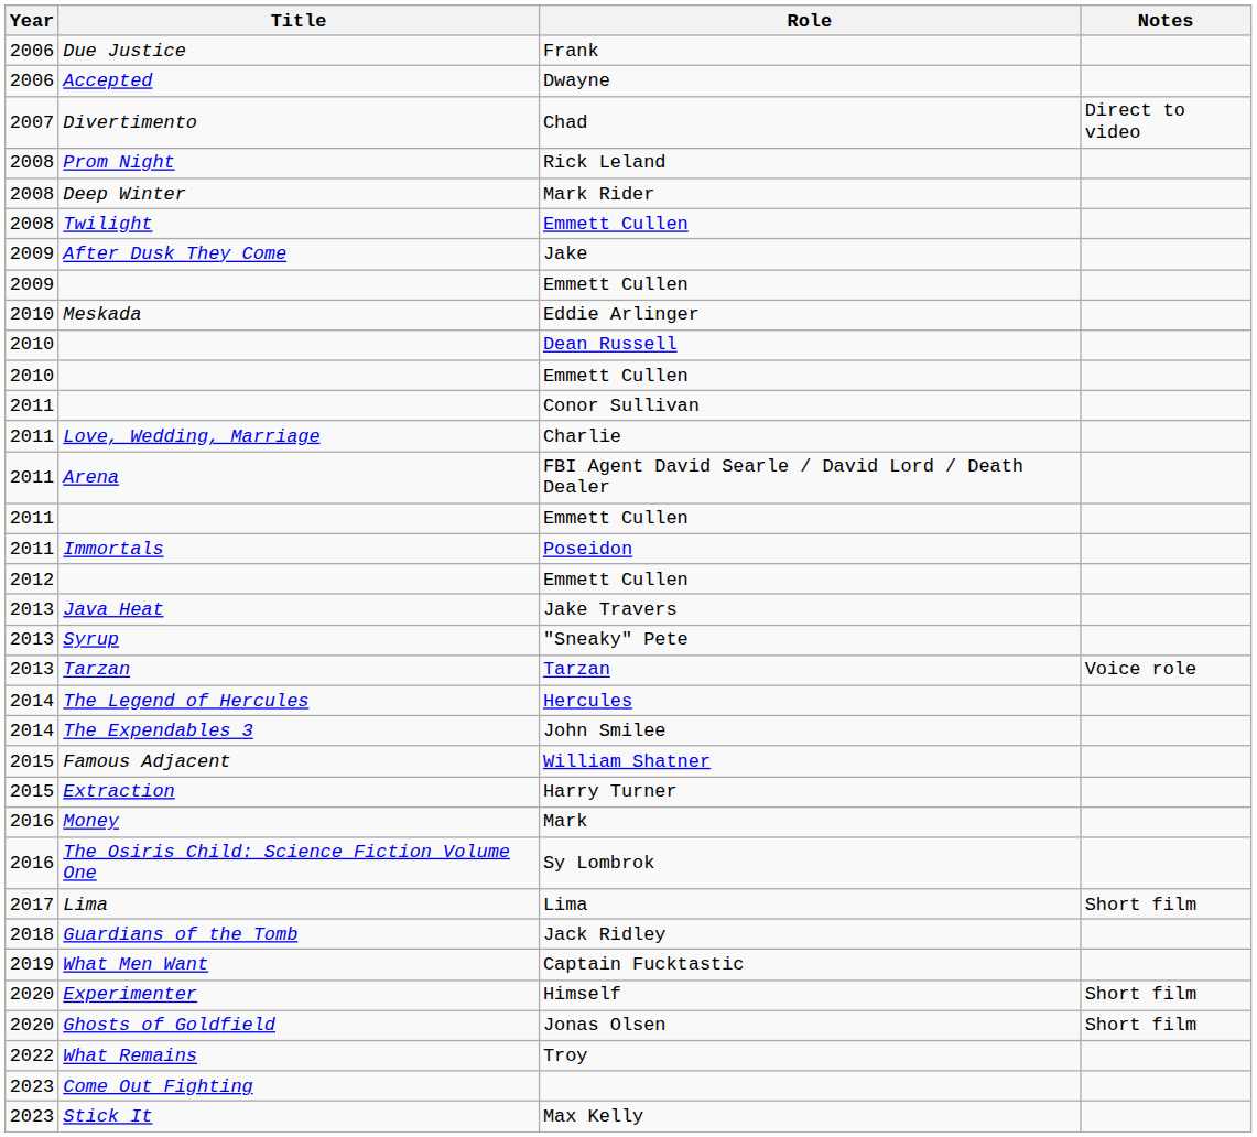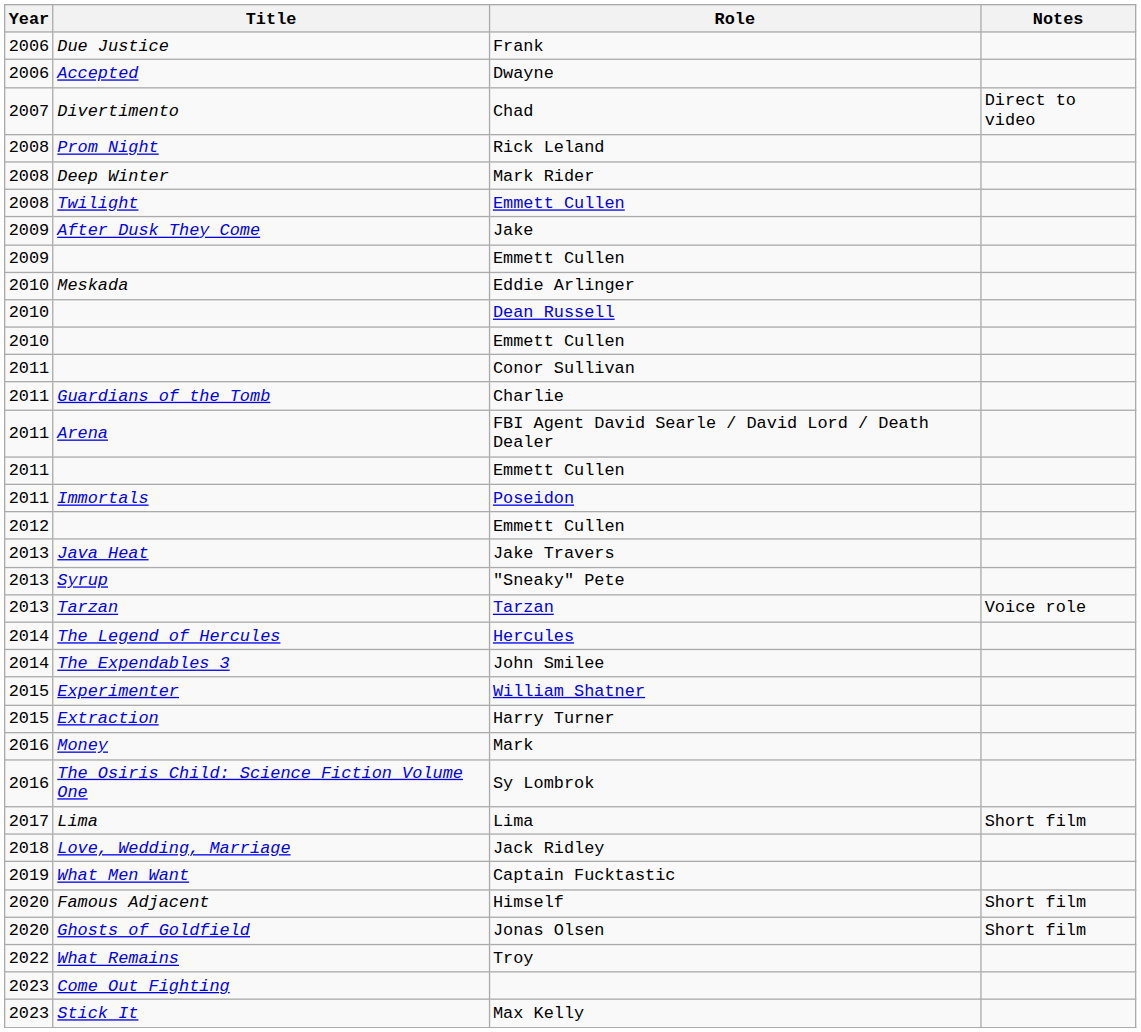 <table class="wikitable sortable">
 <tr>
 <th>Year</th>
 <th>Title</th>
 <th>Role</th>
 <th class="unsortable">Notes</th>
 </tr>
 <tr>
 <td>2006</td>
 <td><em>Due Justice</em></td>
 <td>Frank</td>
 <td></td>
 </tr>
 <tr>
 <td>2006</td>
 <td><em><a href='#'>Accepted</a></em></td>
 <td>Dwayne</td>
 <td></td>
 </tr>
 <tr>
 <td>2007</td>
 <td><em>Divertimento</em></td>
 <td>Chad</td>
 <td>Direct to video</td>
 </tr>
 <tr>
 <td>2008</td>
 <td><em><a href='#'>Prom Night</a></em></td>
 <td>Rick Leland</td>
 <td></td>
 </tr>
 <tr>
 <td>2008</td>
 <td><em>Deep Winter</em></td>
 <td>Mark Rider</td>
 <td></td>
 </tr>
 <tr>
 <td>2008</td>
 <td><em><a href='#'>Twilight</a></em></td>
 <td><a href='#'>Emmett Cullen</a></td>
 <td></td>
 </tr>
 <tr>
 <td>2009</td>
 <td><em><a href='#'>After Dusk They Come</a></em></td>
 <td>Jake</td>
 <td></td>
 </tr>
 <tr>
 <td>2009</td>
 <td><em></em></td>
 <td>Emmett Cullen</td>
 <td></td>
 </tr>
 <tr>
 <td>2010</td>
 <td><em>Meskada</em></td>
 <td>Eddie Arlinger</td>
 <td></td>
 </tr>
 <tr>
 <td>2010</td>
 <td><em></em></td>
 <td><a href='#'>Dean Russell</a></td>
 <td></td>
 </tr>
 <tr>
 <td>2010</td>
 <td><em></em></td>
 <td>Emmett Cullen</td>
 <td></td>
 </tr>
 <tr>
 <td>2011</td>
 <td><em></em></td>
 <td>Conor Sullivan</td>
 <td></td>
 </tr>
 <tr>
 <td>2011</td>
-<td><em><a href='#'>Love, Wedding, Marriage</a></em></td>
+<td><em><a href='#'>Guardians of the Tomb</a></em></td>
 <td>Charlie</td>
 <td></td>
 </tr>
 <tr>
 <td>2011</td>
 <td><em><a href='#'>Arena</a></em></td>
 <td>FBI Agent David Searle / David Lord / Death Dealer</td>
 <td></td>
 </tr>
 <tr>
 <td>2011</td>
 <td><em></em></td>
 <td>Emmett Cullen</td>
 <td></td>
 </tr>
 <tr>
 <td>2011</td>
 <td><em><a href='#'>Immortals</a></em></td>
 <td><a href='#'>Poseidon</a></td>
 <td></td>
 </tr>
 <tr>
 <td>2012</td>
 <td><em></em></td>
 <td>Emmett Cullen</td>
 <td></td>
 </tr>
 <tr>
 <td>2013</td>
 <td><em><a href='#'>Java Heat</a></em></td>
 <td>Jake Travers</td>
 <td></td>
 </tr>
 <tr>
 <td>2013</td>
 <td><em><a href='#'>Syrup</a></em></td>
 <td>"Sneaky" Pete</td>
 <td></td>
 </tr>
 <tr>
 <td>2013</td>
 <td><em><a href='#'>Tarzan</a></em></td>
 <td><a href='#'>Tarzan</a></td>
 <td>Voice role</td>
 </tr>
 <tr>
 <td>2014</td>
 <td><em><a href='#'>The Legend of Hercules</a></em></td>
 <td><a href='#'>Hercules</a></td>
 <td></td>
 </tr>
 <tr>
 <td>2014</td>
 <td><em><a href='#'>The Expendables 3</a></em></td>
 <td>John Smilee</td>
 <td></td>
 </tr>
 <tr>
 <td>2015</td>
-<td><em>Famous Adjacent</em></td>
+<td><em><a href='#'>Experimenter</a></em></td>
 <td><a href='#'>William Shatner</a></td>
 <td></td>
 </tr>
 <tr>
 <td>2015</td>
 <td><em><a href='#'>Extraction</a></em></td>
 <td>Harry Turner</td>
 <td></td>
 </tr>
 <tr>
 <td>2016</td>
 <td><em><a href='#'>Money</a></em></td>
 <td>Mark</td>
 <td></td>
 </tr>
 <tr>
 <td>2016</td>
 <td><em><a href='#'>The Osiris Child: Science Fiction Volume One</a></em></td>
 <td>Sy Lombrok</td>
 <td></td>
 </tr>
 <tr>
 <td>2017</td>
 <td><em>Lima</em></td>
 <td>Lima</td>
 <td>Short film</td>
 </tr>
 <tr>
 <td>2018</td>
-<td><em><a href='#'>Guardians of the Tomb</a></em></td>
+<td><em><a href='#'>Love, Wedding, Marriage</a></em></td>
 <td>Jack Ridley</td>
 <td></td>
 </tr>
 <tr>
 <td>2019</td>
 <td><em><a href='#'>What Men Want</a></em></td>
 <td>Captain Fucktastic</td>
 <td></td>
 </tr>
 <tr>
 <td>2020</td>
-<td><em><a href='#'>Experimenter</a></em></td>
+<td><em>Famous Adjacent</em></td>
 <td>Himself</td>
 <td>Short film</td>
 </tr>
 <tr>
 <td>2020</td>
 <td><em><a href='#'>Ghosts of Goldfield</a></em></td>
 <td>Jonas Olsen</td>
 <td>Short film</td>
 </tr>
 <tr>
 <td>2022</td>
 <td><em><a href='#'>What Remains</a></em></td>
 <td>Troy</td>
 <td></td>
 </tr>
 <tr>
 <td>2023</td>
 <td><em><a href='#'>Come Out Fighting</a></em></td>
 <td></td>
 </tr>
 <tr>
 <td>2023</td>
 <td><em><a href='#'>Stick It</a></em></td>
 <td>Max Kelly</td>
 <td></td>
 </tr>
 <tr>
 </tr>
 </table>
